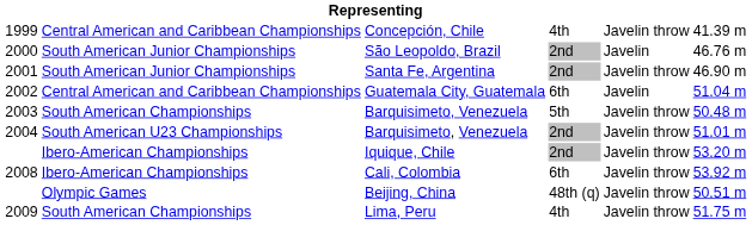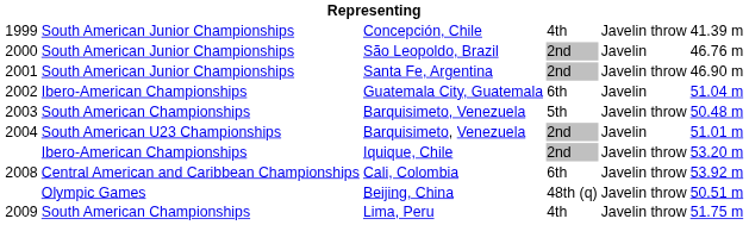 <table>
 <tr>
 <th colspan="6">Representing </th>
 </tr>
 <tr>
 <td>1999</td>
-<td><a href='#'>Central American and Caribbean Championships</a></td>
+<td><a href='#'>South American Junior Championships</a></td>
 <td><a href='#'>Concepción, Chile</a></td>
 <td>4th</td>
 <td>Javelin throw</td>
 <td>41.39 m</td>
 </tr>
 <tr>
 <td>2000</td>
 <td><a href='#'>South American Junior Championships</a></td>
 <td><a href='#'>São Leopoldo, Brazil</a></td>
 <td bgcolor=silver>2nd</td>
 <td>Javelin</td>
 <td>46.76 m</td>
 </tr>
 <tr>
 <td>2001</td>
 <td><a href='#'>South American Junior Championships</a></td>
 <td><a href='#'>Santa Fe, Argentina</a></td>
 <td bgcolor=silver>2nd</td>
 <td>Javelin throw</td>
 <td>46.90 m</td>
 </tr>
 <tr>
 <td>2002</td>
-<td><a href='#'>Central American and Caribbean Championships</a></td>
+<td><a href='#'>Ibero-American Championships</a></td>
 <td><a href='#'>Guatemala City, Guatemala</a></td>
 <td>6th</td>
 <td>Javelin</td>
 <td><a href='#'>51.04 m</a></td>
 </tr>
 <tr>
 <td>2003</td>
 <td><a href='#'>South American Championships</a></td>
 <td><a href='#'>Barquisimeto, Venezuela</a></td>
 <td>5th</td>
 <td>Javelin throw</td>
 <td><a href='#'>50.48 m</a></td>
 </tr>
 <tr>
 <td>2004</td>
 <td><a href='#'>South American U23 Championships</a></td>
 <td><a href='#'>Barquisimeto</a>, <a href='#'>Venezuela</a></td>
 <td bgcolor=silver>2nd</td>
-<td>Javelin throw</td>
+<td>Javelin</td>
 <td><a href='#'>51.01 m</a></td>
 </tr>
 <tr>
 <td rowspan=3>2008</td>
 <td><a href='#'>Ibero-American Championships</a></td>
 <td><a href='#'>Iquique, Chile</a></td>
 <td bgcolor=silver>2nd</td>
 <td>Javelin throw</td>
 <td><a href='#'>53.20 m</a></td>
 </tr>
 <tr>
-<td><a href='#'>Ibero-American Championships</a></td>
+<td><a href='#'>Central American and Caribbean Championships</a></td>
 <td><a href='#'>Cali, Colombia</a></td>
 <td>6th</td>
 <td>Javelin throw</td>
 <td><a href='#'>53.92 m</a></td>
 </tr>
 <tr>
 <td><a href='#'>Olympic Games</a></td>
 <td><a href='#'>Beijing, China</a></td>
 <td>48th (q)</td>
 <td>Javelin throw</td>
 <td><a href='#'>50.51 m</a></td>
 </tr>
 <tr>
 <td>2009</td>
 <td><a href='#'>South American Championships</a></td>
 <td><a href='#'>Lima, Peru</a></td>
 <td>4th</td>
 <td>Javelin throw</td>
 <td><a href='#'>51.75 m</a></td>
 </tr>
 </table>
